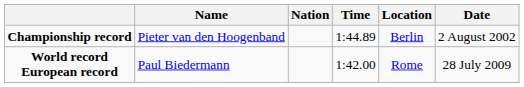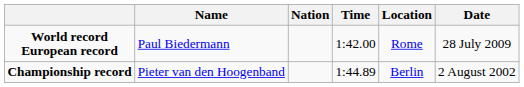 <table class=wikitable style=text-align:center>
 <tr>
 <th></th>
 <th>Name</th>
 <th>Nation</th>
 <th>Time</th>
 <th>Location</th>
 <th>Date</th>
 </tr>
 <tr>
+<td><strong>World record<br>European record</strong></td>
+<td align=left><a href='#'>Paul Biedermann</a></td>
+<td align=left></td>
+<td align=left>1:42.00</td>
+<td><a href='#'>Rome</a></td>
+<td>28 July 2009</td>
+</tr>
+<tr>
 <td><strong>Championship record</strong></td>
 <td align=left><a href='#'>Pieter van den Hoogenband</a></td>
 <td align=left></td>
 <td align=left>1:44.89</td>
 <td><a href='#'>Berlin</a></td>
 <td>2 August 2002</td>
 </tr>
-<tr>
-<td><strong>World record<br>European record</strong></td>
-<td align=left><a href='#'>Paul Biedermann</a></td>
-<td align=left></td>
-<td align=left>1:42.00</td>
-<td><a href='#'>Rome</a></td>
-<td>28 July 2009</td>
-</tr>
 </table>
